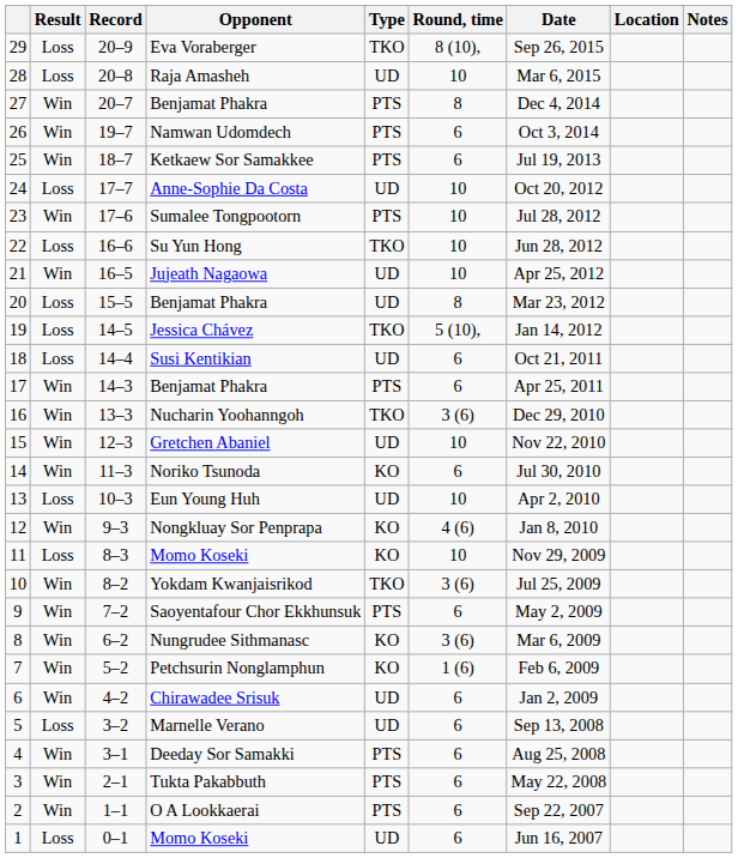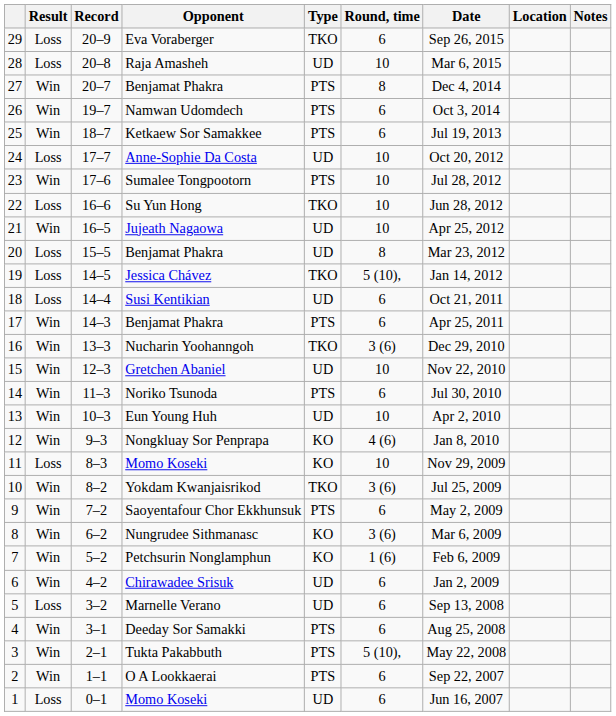 <table class="wikitable" style="text-align:center; font-size:95%">
 <tr>
 <th></th>
 <th>Result</th>
 <th>Record</th>
 <th>Opponent</th>
 <th>Type</th>
 <th>Round, time</th>
 <th>Date</th>
 <th>Location</th>
 <th>Notes</th>
 </tr>
 <tr>
 <td>29</td>
 <td>Loss</td>
 <td>20–9</td>
 <td style="text-align:left;"> Eva Voraberger</td>
 <td>TKO</td>
-<td>8 (10), </td>
+<td>6</td>
 <td>Sep 26, 2015</td>
 <td style="text-align:left;"> </td>
 <td style="text-align:left;"></td>
 </tr>
 <tr>
 <td>28</td>
 <td>Loss</td>
 <td>20–8</td>
 <td style="text-align:left;"> Raja Amasheh</td>
 <td>UD</td>
 <td>10</td>
 <td>Mar 6, 2015</td>
 <td style="text-align:left;"> </td>
 <td style="text-align:left;"></td>
 </tr>
 <tr>
 <td>27</td>
 <td>Win</td>
 <td>20–7</td>
 <td style="text-align:left;"> Benjamat Phakra</td>
 <td>PTS</td>
 <td>8</td>
 <td>Dec 4, 2014</td>
 <td style="text-align:left;"> </td>
 <td></td>
 </tr>
 <tr>
 <td>26</td>
 <td>Win</td>
 <td>19–7</td>
 <td style="text-align:left;"> Namwan Udomdech</td>
 <td>PTS</td>
 <td>6</td>
 <td>Oct 3, 2014</td>
 <td style="text-align:left;"> </td>
 <td></td>
 </tr>
 <tr>
 <td>25</td>
 <td>Win</td>
 <td>18–7</td>
 <td style="text-align:left;"> Ketkaew Sor Samakkee</td>
 <td>PTS</td>
 <td>6</td>
 <td>Jul 19, 2013</td>
 <td style="text-align:left;"> </td>
 <td></td>
 </tr>
 <tr>
 <td>24</td>
 <td>Loss</td>
 <td>17–7</td>
 <td style="text-align:left;"> <a href='#'>Anne-Sophie Da Costa</a></td>
 <td>UD</td>
 <td>10</td>
 <td>Oct 20, 2012</td>
 <td style="text-align:left;"> </td>
 <td style="text-align:left;"></td>
 </tr>
 <tr>
 <td>23</td>
 <td>Win</td>
 <td>17–6</td>
 <td style="text-align:left;"> Sumalee Tongpootorn</td>
 <td>PTS</td>
 <td>10</td>
 <td>Jul 28, 2012</td>
 <td style="text-align:left;"> </td>
 <td></td>
 </tr>
 <tr>
 <td>22</td>
 <td>Loss</td>
 <td>16–6</td>
 <td style="text-align:left;"> Su Yun Hong</td>
 <td>TKO</td>
 <td>10</td>
 <td>Jun 28, 2012</td>
 <td style="text-align:left;"> </td>
 <td style="text-align:left;"></td>
 </tr>
 <tr>
 <td>21</td>
 <td>Win</td>
 <td>16–5</td>
 <td style="text-align:left;"> <a href='#'>Jujeath Nagaowa</a></td>
 <td>UD</td>
 <td>10</td>
 <td>Apr 25, 2012</td>
 <td style="text-align:left;"> </td>
 <td style="text-align:left;"></td>
 </tr>
 <tr>
 <td>20</td>
 <td>Loss</td>
 <td>15–5</td>
 <td style="text-align:left;"> Benjamat Phakra</td>
 <td>UD</td>
 <td>8</td>
 <td>Mar 23, 2012</td>
 <td style="text-align:left;"> </td>
 <td></td>
 </tr>
 <tr>
 <td>19</td>
 <td>Loss</td>
 <td>14–5</td>
 <td style="text-align:left;"> <a href='#'>Jessica Chávez</a></td>
 <td>TKO</td>
 <td>5 (10), </td>
 <td>Jan 14, 2012</td>
 <td style="text-align:left;"> </td>
 <td style="text-align:left;"></td>
 </tr>
 <tr>
 <td>18</td>
 <td>Loss</td>
 <td>14–4</td>
 <td style="text-align:left;"> <a href='#'>Susi Kentikian</a></td>
 <td>UD</td>
 <td>6</td>
 <td>Oct 21, 2011</td>
 <td style="text-align:left;"> </td>
 <td style="text-align:left;"></td>
 </tr>
 <tr>
 <td>17</td>
 <td>Win</td>
 <td>14–3</td>
 <td style="text-align:left;"> Benjamat Phakra</td>
 <td>PTS</td>
 <td>6</td>
 <td>Apr 25, 2011</td>
 <td style="text-align:left;"> </td>
 <td></td>
 </tr>
 <tr>
 <td>16</td>
 <td>Win</td>
 <td>13–3</td>
 <td style="text-align:left;"> Nucharin Yoohanngoh</td>
 <td>TKO</td>
 <td>3 (6)</td>
 <td>Dec 29, 2010</td>
 <td style="text-align:left;"> </td>
 <td></td>
 </tr>
 <tr>
 <td>15</td>
 <td>Win</td>
 <td>12–3</td>
 <td style="text-align:left;"> <a href='#'>Gretchen Abaniel</a></td>
 <td>UD</td>
 <td>10</td>
 <td>Nov 22, 2010</td>
 <td style="text-align:left;"> </td>
 <td style="text-align:left;"></td>
 </tr>
 <tr>
 <td>14</td>
 <td>Win</td>
 <td>11–3</td>
 <td style="text-align:left;"> Noriko Tsunoda</td>
-<td>KO</td>
+<td>PTS</td>
 <td>6</td>
 <td>Jul 30, 2010</td>
 <td style="text-align:left;"> </td>
 <td></td>
 </tr>
 <tr>
 <td>13</td>
-<td>Loss</td>
+<td>Win</td>
 <td>10–3</td>
 <td style="text-align:left;"> Eun Young Huh</td>
 <td>UD</td>
 <td>10</td>
 <td>Apr 2, 2010</td>
 <td style="text-align:left;"> </td>
 <td style="text-align:left;"></td>
 </tr>
 <tr>
 <td>12</td>
 <td>Win</td>
 <td>9–3</td>
 <td style="text-align:left;"> Nongkluay Sor Penprapa</td>
 <td>KO</td>
 <td>4 (6)</td>
 <td>Jan 8, 2010</td>
 <td style="text-align:left;"> </td>
 <td></td>
 </tr>
 <tr>
 <td>11</td>
 <td>Loss</td>
 <td>8–3</td>
 <td style="text-align:left;"> <a href='#'>Momo Koseki</a></td>
 <td>KO</td>
 <td>10</td>
 <td>Nov 29, 2009</td>
 <td style="text-align:left;"> </td>
 <td style="text-align:left;"></td>
 </tr>
 <tr>
 <td>10</td>
 <td>Win</td>
 <td>8–2</td>
 <td style="text-align:left;"> Yokdam Kwanjaisrikod</td>
 <td>TKO</td>
 <td>3 (6)</td>
 <td>Jul 25, 2009</td>
 <td style="text-align:left;"> </td>
 <td></td>
 </tr>
 <tr>
 <td>9</td>
 <td>Win</td>
 <td>7–2</td>
 <td style="text-align:left;"> Saoyentafour Chor Ekkhunsuk</td>
 <td>PTS</td>
 <td>6</td>
 <td>May 2, 2009</td>
 <td style="text-align:left;"> </td>
 <td></td>
 </tr>
 <tr>
 <td>8</td>
 <td>Win</td>
 <td>6–2</td>
 <td style="text-align:left;"> Nungrudee Sithmanasc</td>
 <td>KO</td>
 <td>3 (6)</td>
 <td>Mar 6, 2009</td>
 <td style="text-align:left;"> </td>
 <td></td>
 </tr>
 <tr>
 <td>7</td>
 <td>Win</td>
 <td>5–2</td>
 <td style="text-align:left;"> Petchsurin Nonglamphun</td>
 <td>KO</td>
 <td>1 (6)</td>
 <td>Feb 6, 2009</td>
 <td style="text-align:left;"> </td>
 <td></td>
 </tr>
 <tr>
 <td>6</td>
 <td>Win</td>
 <td>4–2</td>
 <td style="text-align:left;"> <a href='#'>Chirawadee Srisuk</a></td>
 <td>UD</td>
 <td>6</td>
 <td>Jan 2, 2009</td>
 <td style="text-align:left;"> </td>
 <td></td>
 </tr>
 <tr>
 <td>5</td>
 <td>Loss</td>
 <td>3–2</td>
 <td style="text-align:left;"> Marnelle Verano</td>
 <td>UD</td>
 <td>6</td>
 <td>Sep 13, 2008</td>
 <td style="text-align:left;"> </td>
 <td></td>
 </tr>
 <tr>
 <td>4</td>
 <td>Win</td>
 <td>3–1</td>
 <td style="text-align:left;"> Deeday Sor Samakki</td>
 <td>PTS</td>
 <td>6</td>
 <td>Aug 25, 2008</td>
 <td style="text-align:left;"> </td>
 <td></td>
 </tr>
 <tr>
 <td>3</td>
 <td>Win</td>
 <td>2–1</td>
 <td style="text-align:left;"> Tukta Pakabbuth</td>
 <td>PTS</td>
-<td>6</td>
+<td>5 (10), </td>
 <td>May 22, 2008</td>
 <td style="text-align:left;"> </td>
 <td></td>
 </tr>
 <tr>
 <td>2</td>
 <td>Win</td>
 <td>1–1</td>
 <td style="text-align:left;"> O A Lookkaerai</td>
 <td>PTS</td>
 <td>6</td>
 <td>Sep 22, 2007</td>
 <td style="text-align:left;"> </td>
 <td></td>
 </tr>
 <tr>
 <td>1</td>
 <td>Loss</td>
 <td>0–1</td>
 <td style="text-align:left;"> <a href='#'>Momo Koseki</a></td>
 <td>UD</td>
 <td>6</td>
 <td>Jun 16, 2007</td>
 <td style="text-align:left;"> </td>
 <td></td>
 </tr>
 </table>
